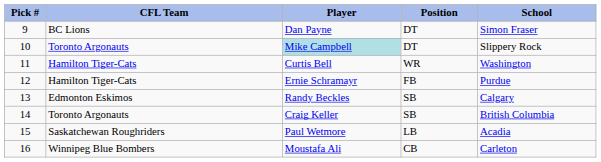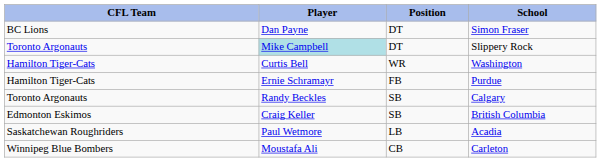 <table class="wikitable" style="width: 100%">
 <tr>
-<th style="background:#a8bdec; width:7%;">Pick #</th>
 <th style="width:40%; background:#a8bdec;">CFL Team</th>
 <th style="width:20%; background:#a8bdec;">Player</th>
 <th style="width:13%; background:#a8bdec;">Position</th>
 <th style="width:20%; background:#a8bdec;">School</th>
 </tr>
 <tr>
-<td align=center>9</td>
 <td>BC Lions</td>
 <td><a href='#'>Dan Payne</a></td>
 <td>DT</td>
 <td><a href='#'>Simon Fraser</a></td>
 </tr>
 <tr>
-<td align=center>10</td>
 <td><a href='#'>Toronto Argonauts</a></td>
 <td bgcolor="#B0E0E6"><a href='#'>Mike Campbell</a></td>
 <td>DT</td>
 <td>Slippery Rock</td>
 </tr>
 <tr>
-<td align=center>11</td>
 <td><a href='#'>Hamilton Tiger-Cats</a></td>
 <td><a href='#'>Curtis Bell</a></td>
 <td>WR</td>
 <td><a href='#'>Washington</a></td>
 </tr>
 <tr>
-<td align=center>12</td>
 <td>Hamilton Tiger-Cats</td>
 <td><a href='#'>Ernie Schramayr</a></td>
 <td>FB</td>
 <td><a href='#'>Purdue</a></td>
 </tr>
 <tr>
-<td align=center>13</td>
-<td>Edmonton Eskimos</td>
+<td>Toronto Argonauts</td>
 <td><a href='#'>Randy Beckles</a></td>
 <td>SB</td>
 <td><a href='#'>Calgary</a></td>
 </tr>
 <tr>
-<td align=center>14</td>
-<td>Toronto Argonauts</td>
+<td>Edmonton Eskimos</td>
 <td><a href='#'>Craig Keller</a></td>
 <td>SB</td>
 <td><a href='#'>British Columbia</a></td>
 </tr>
 <tr>
-<td align=center>15</td>
 <td>Saskatchewan Roughriders</td>
 <td><a href='#'>Paul Wetmore</a></td>
 <td>LB</td>
 <td><a href='#'>Acadia</a></td>
 </tr>
 <tr>
-<td align=center>16</td>
 <td>Winnipeg Blue Bombers</td>
 <td><a href='#'>Moustafa Ali</a></td>
 <td>CB</td>
 <td><a href='#'>Carleton</a></td>
 </tr>
 </table>
